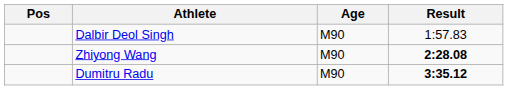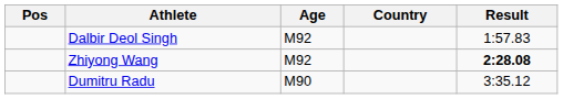 <table class="wikitable"  style="text-align:center; width:50%;">
 <tr>
 <th>Pos</th>
 <th>Athlete</th>
 <th>Age</th>
+<th>Country</th>
 <th>Result</th>
 </tr>
 <tr>
 <td align=center></td>
 <td align=left><a href='#'>Dalbir Deol Singh</a></td>
-<td align=left>M90</td>
+<td align=left>M92</td>
+<td align=left></td>
 <td>1:57.83</td>
 </tr>
 <tr>
 <td align=center></td>
 <td align=left><a href='#'>Zhiyong Wang</a></td>
-<td align=left>M90</td>
+<td align=left>M92</td>
+<td align=left></td>
 <td><strong>2:28.08</strong></td>
 </tr>
 <tr>
 <td align=center></td>
 <td align=left><a href='#'>Dumitru Radu</a></td>
 <td align=left>M90</td>
-<td><strong>3:35.12</strong></td>
+<td align=left></td>
+<td>3:35.12</td>
 </tr>
 </table>
